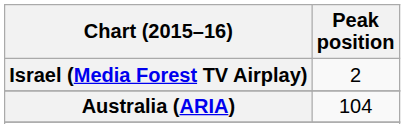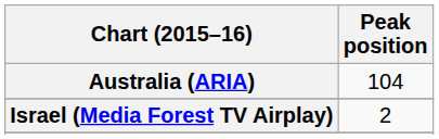 <table class="wikitable sortable plainrowheaders" style="text-align:center">
 <tr>
 <th scope="col">Chart (2015–16)</th>
 <th scope="col">Peak<br>position</th>
 </tr>
 <tr>
-<th scope="row">Israel (<a href='#'>Media Forest</a> TV Airplay)</th>
-<td>2</td>
+<th scope="row">Australia (<a href='#'>ARIA</a>)</th>
+<td>104</td>
 </tr>
 <tr>
 </tr>
 <tr>
 </tr>
 <tr>
 </tr>
 <tr>
-<th scope="row">Australia (<a href='#'>ARIA</a>)</th>
-<td>104</td>
+<th scope="row">Israel (<a href='#'>Media Forest</a> TV Airplay)</th>
+<td>2</td>
 </tr>
 <tr>
 </tr>
 <tr>
 </tr>
 <tr>
 </tr>
 <tr>
 </tr>
 <tr>
 </tr>
 <tr>
 </tr>
 <tr>
 </tr>
 <tr>
 </tr>
 </table>
